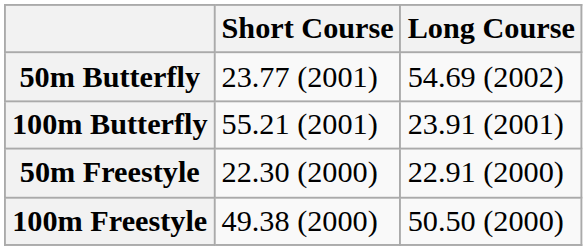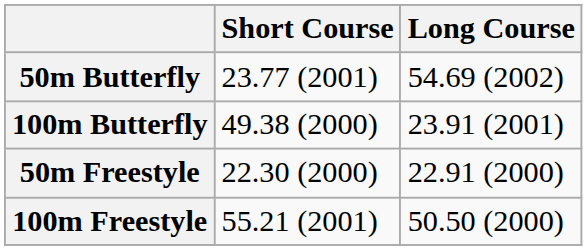 <table class="wikitable">
 <tr>
 <th></th>
 <th>Short Course</th>
 <th>Long Course</th>
 </tr>
 <tr>
 <th align="center">50m Butterfly</th>
 <td>23.77 (2001)</td>
 <td>54.69 (2002)</td>
 </tr>
 <tr>
 <th align="center">100m Butterfly</th>
-<td>55.21 (2001)</td>
+<td>49.38 (2000)</td>
 <td>23.91 (2001)</td>
 </tr>
 <tr>
 <th align="center">50m Freestyle</th>
 <td>22.30 (2000)</td>
 <td>22.91 (2000)</td>
 </tr>
 <tr>
 <th align="center">100m Freestyle</th>
-<td>49.38 (2000)</td>
+<td>55.21 (2001)</td>
 <td>50.50 (2000)</td>
 </tr>
 </table>
